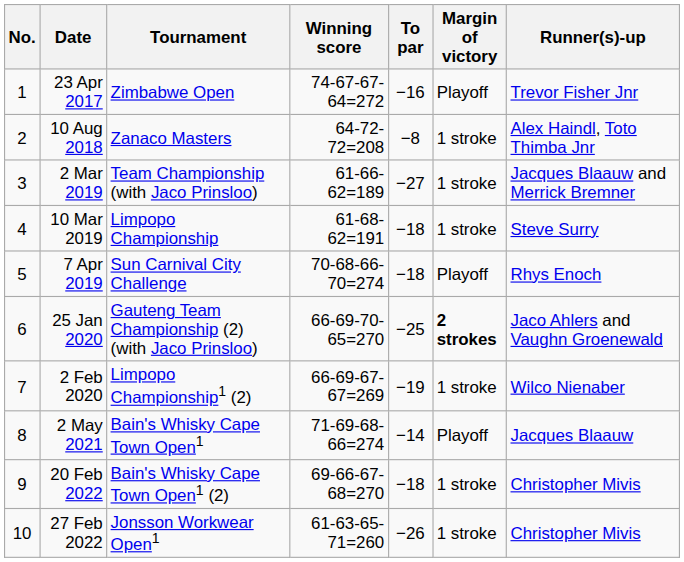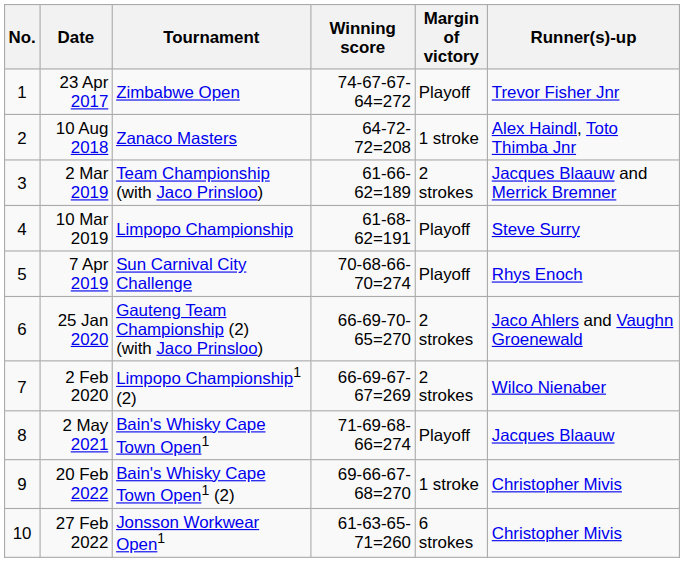 <table class="wikitable" style="font-size:95%;">
 <tr>
 <th>No.</th>
 <th>Date</th>
 <th>Tournament</th>
 <th>Winning score</th>
-<th>To par</th>
 <th>Margin of<br>victory</th>
 <th>Runner(s)-up</th>
 </tr>
 <tr>
 <td align=center>1</td>
 <td align=right>23 Apr <a href='#'>2017</a></td>
 <td><a href='#'>Zimbabwe Open</a></td>
 <td align=right>74-67-67-64=272</td>
-<td align=center>−16</td>
 <td>Playoff</td>
 <td> <a href='#'>Trevor Fisher Jnr</a></td>
 </tr>
 <tr>
 <td align=center>2</td>
 <td align=right>10 Aug <a href='#'>2018</a></td>
 <td><a href='#'>Zanaco Masters</a></td>
 <td align=right>64-72-72=208</td>
-<td align=center>−8</td>
 <td>1 stroke</td>
 <td> <a href='#'>Alex Haindl</a>,  <a href='#'>Toto Thimba Jnr</a></td>
 </tr>
 <tr>
 <td align=center>3</td>
 <td align=right>2 Mar <a href='#'>2019</a></td>
 <td><a href='#'>Team Championship</a><br>(with  <a href='#'>Jaco Prinsloo</a>)</td>
 <td align=right>61-66-62=189</td>
-<td align=center>−27</td>
-<td>1 stroke</td>
+<td>2 strokes</td>
 <td> <a href='#'>Jacques Blaauw</a> and  <a href='#'>Merrick Bremner</a></td>
 </tr>
 <tr>
 <td align=center>4</td>
 <td align=right>10 Mar 2019</td>
 <td><a href='#'>Limpopo Championship</a></td>
 <td align=right>61-68-62=191</td>
-<td align=center>−18</td>
-<td>1 stroke</td>
+<td>Playoff</td>
 <td> <a href='#'>Steve Surry</a></td>
 </tr>
 <tr>
 <td align=center>5</td>
 <td align=right>7 Apr <a href='#'>2019</a></td>
 <td><a href='#'>Sun Carnival City Challenge</a></td>
 <td align=right>70-68-66-70=274</td>
-<td align=center>−18</td>
 <td>Playoff</td>
 <td> <a href='#'>Rhys Enoch</a></td>
 </tr>
 <tr>
 <td align=center>6</td>
 <td align=right>25 Jan <a href='#'>2020</a></td>
 <td><a href='#'>Gauteng Team Championship</a> (2)<br>(with  <a href='#'>Jaco Prinsloo</a>)</td>
 <td align=right>66-69-70-65=270</td>
-<td align=center>−25</td>
-<td><strong>2 strokes</strong></td>
+<td>2 strokes</td>
 <td> <a href='#'>Jaco Ahlers</a> and  <a href='#'>Vaughn Groenewald</a></td>
 </tr>
 <tr>
 <td align=center>7</td>
 <td align=right>2 Feb 2020</td>
 <td><a href='#'>Limpopo Championship</a><sup>1</sup> (2)</td>
 <td align=right>66-69-67-67=269</td>
-<td align=center>−19</td>
-<td>1 stroke</td>
+<td>2 strokes</td>
 <td> <a href='#'>Wilco Nienaber</a></td>
 </tr>
 <tr>
 <td align=center>8</td>
 <td align=right>2 May <a href='#'>2021</a></td>
 <td><a href='#'>Bain's Whisky Cape Town Open</a><sup>1</sup></td>
 <td align=right>71-69-68-66=274</td>
-<td align=center>−14</td>
 <td>Playoff</td>
 <td> <a href='#'>Jacques Blaauw</a></td>
 </tr>
 <tr>
 <td align=center>9</td>
 <td align=right>20 Feb <a href='#'>2022</a></td>
 <td><a href='#'>Bain's Whisky Cape Town Open</a><sup>1</sup> (2)</td>
 <td align=right>69-66-67-68=270</td>
-<td align=center>−18</td>
 <td>1 stroke</td>
 <td> <a href='#'>Christopher Mivis</a></td>
 </tr>
 <tr>
 <td align=center>10</td>
 <td align=right>27 Feb 2022</td>
 <td><a href='#'>Jonsson Workwear Open</a><sup>1</sup></td>
 <td align=right>61-63-65-71=260</td>
-<td align=center>−26</td>
-<td>1 stroke</td>
+<td>6 strokes</td>
 <td> <a href='#'>Christopher Mivis</a></td>
 </tr>
 </table>
